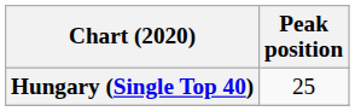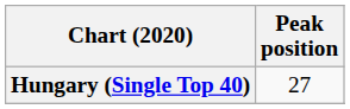 <table class="wikitable sortable plainrowheaders" style="text-align:center">
 <tr>
 <th scope="col">Chart (2020)</th>
 <th scope="col">Peak<br>position</th>
 </tr>
 <tr>
 <th scope="row">Hungary (<a href='#'>Single Top 40</a>)</th>
-<td>25</td>
+<td>27</td>
 </tr>
 <tr>
 </tr>
 <tr>
 </tr>
 </table>
